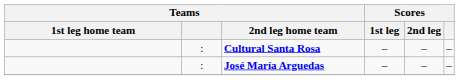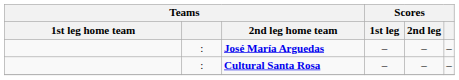 <table class="wikitable" style="text-align: center;">
 <tr>
 <th colspan=3>Teams</th>
 <th colspan=3>Scores</th>
 </tr>
 <tr>
 <th width="250">1st leg home team</th>
 <th width="50"></th>
 <th width="200">2nd leg home team</th>
 <th width="50">1st leg</th>
 <th width="50">2nd leg</th>
 <th></th>
 </tr>
 <tr>
 <td align=right></td>
 <td>:</td>
-<td align=left><strong><a href='#'>Cultural Santa Rosa</a></strong></td>
+<td align=left><strong><a href='#'>José María Arguedas</a></strong></td>
 <td>–</td>
 <td>–</td>
 <td>–</td>
 </tr>
 <tr>
 <td align=right></td>
 <td>:</td>
-<td align=left><strong><a href='#'>José María Arguedas</a></strong></td>
+<td align=left><strong><a href='#'>Cultural Santa Rosa</a></strong></td>
 <td>–</td>
 <td>–</td>
 <td>–</td>
 </tr>
 <tr>
 </tr>
 </table>
